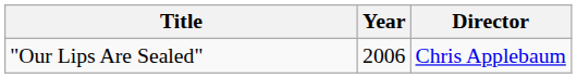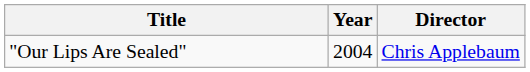 <table class="wikitable">
 <tr>
 <th scope="col" style="width:16em;">Title</th>
 <th>Year</th>
 <th>Director</th>
 </tr>
 <tr>
 <td scope="row">"Our Lips Are Sealed"</td>
-<td>2006</td>
+<td>2004</td>
 <td rowspan=2><a href='#'>Chris Applebaum</a></td>
 </tr>
 </table>
